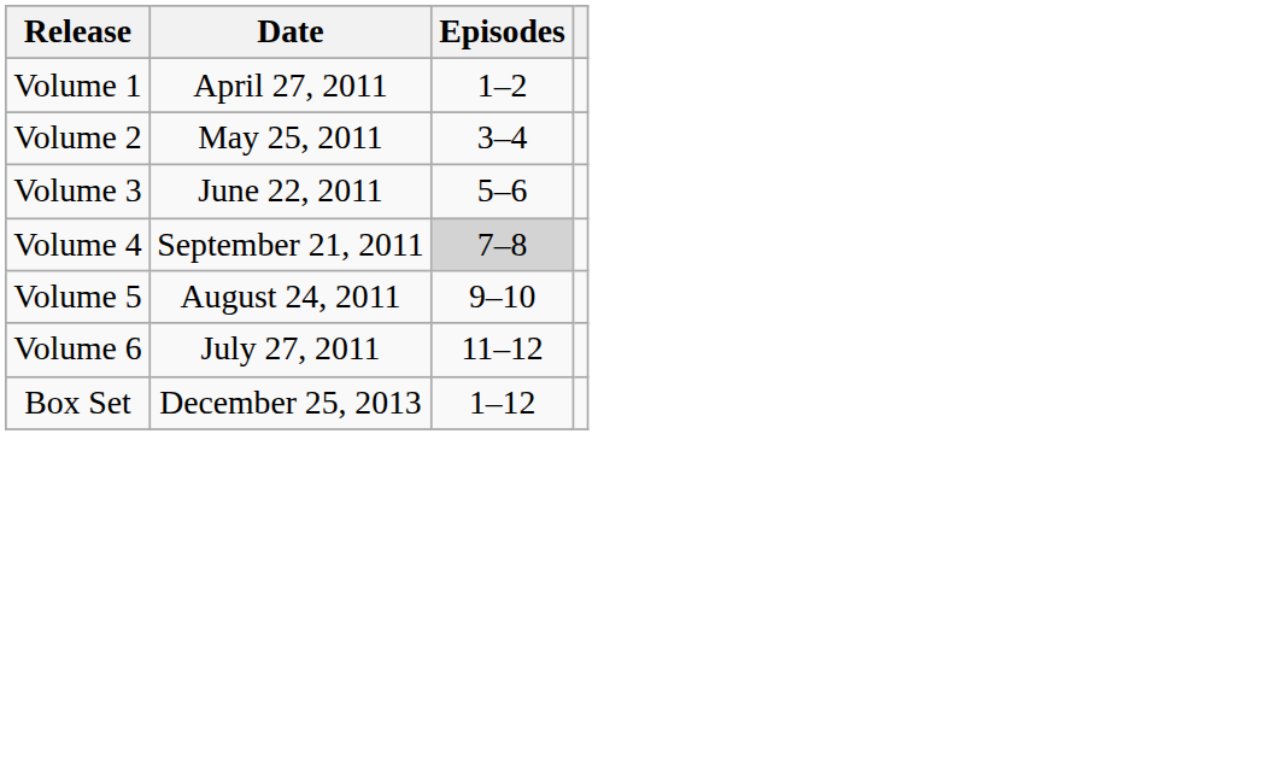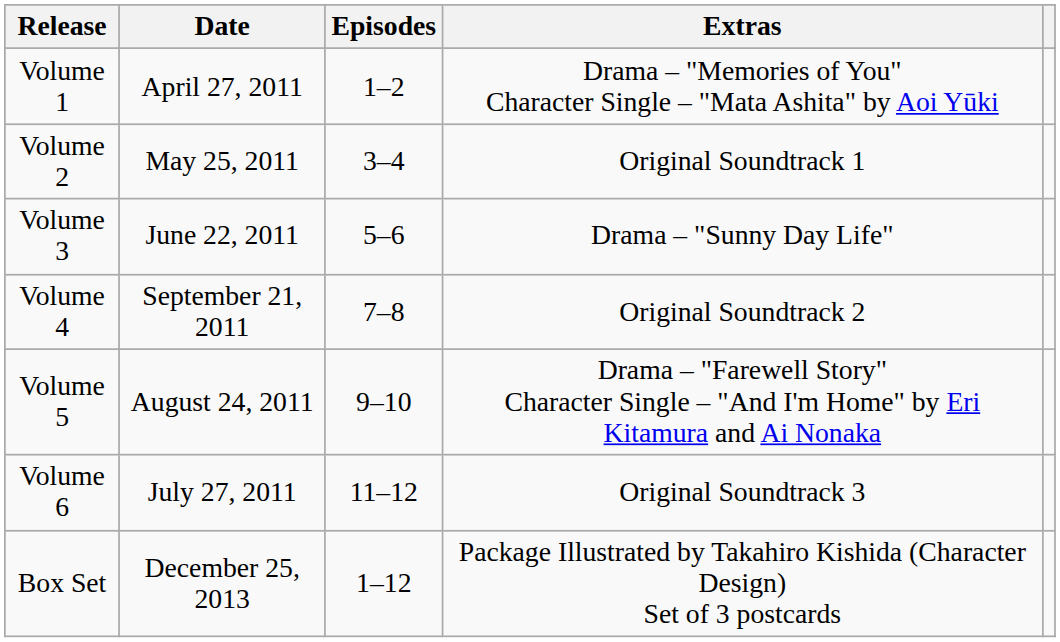 <table class="wikitable">
 <tr>
 <th>Release</th>
 <th>Date</th>
 <th>Episodes</th>
+<th>Extras</th>
 <th></th>
 </tr>
 <tr>
 <td align=center>Volume 1</td>
 <td align=center>April 27, 2011</td>
 <td align=center>1–2</td>
+<td align=center>Drama  – "Memories of You" <br> Character Single – "Mata Ashita" by <a href='#'>Aoi Yūki</a></td>
 <td align=center></td>
 </tr>
 <tr>
 <td align=center>Volume 2</td>
 <td align=center>May 25, 2011</td>
 <td align=center>3–4</td>
+<td align=center>Original Soundtrack  1</td>
 <td align=center></td>
 </tr>
 <tr>
 <td align=center>Volume 3</td>
 <td align=center>June 22, 2011</td>
 <td align=center>5–6</td>
+<td align=center>Drama  – "Sunny Day Life"</td>
 <td align=center></td>
 </tr>
 <tr>
 <td align=center>Volume 4</td>
 <td align=center>September 21, 2011</td>
-<td align=center style="background: lightgrey;">7–8</td>
+<td align=center>7–8</td>
+<td align=center>Original Soundtrack  2</td>
 <td align=center></td>
 </tr>
 <tr>
 <td align=center>Volume 5</td>
 <td align=center>August 24, 2011</td>
 <td align=center>9–10</td>
+<td align=center>Drama  – "Farewell Story" <br> Character Single – "And I'm Home" by <a href='#'>Eri Kitamura</a> and <a href='#'>Ai Nonaka</a></td>
 <td align=center></td>
 </tr>
 <tr>
 <td align=center>Volume 6</td>
 <td align=center>July 27, 2011</td>
 <td align=center>11–12</td>
+<td align=center>Original Soundtrack  3</td>
 <td align=center></td>
 </tr>
 <tr>
 <td align=center>Box Set</td>
 <td align=center>December 25, 2013</td>
 <td align=center>1–12</td>
+<td align=center>Package Illustrated by Takahiro Kishida (Character Design)<br>Set of 3 postcards</td>
 <td align=center></td>
 </tr>
 </table>
